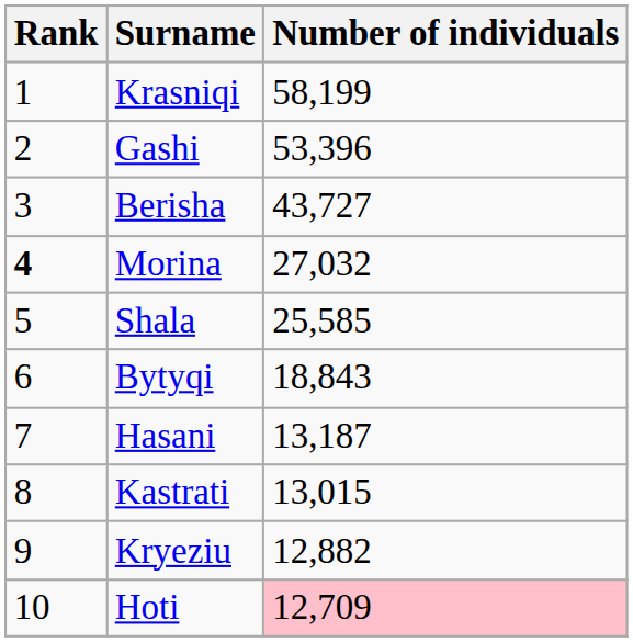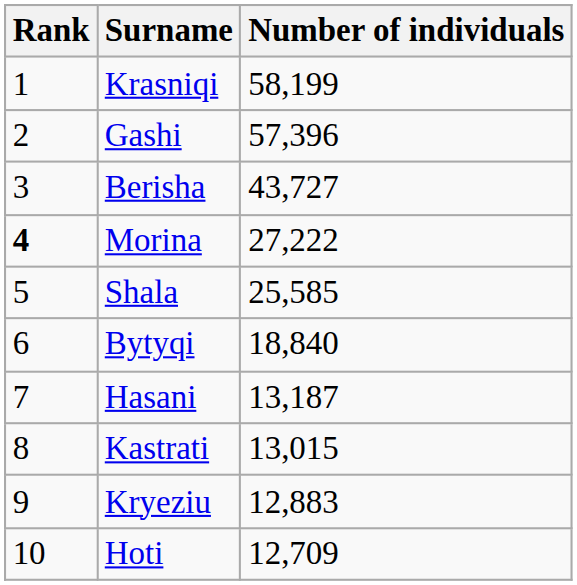 <table class="wikitable">
 <tr>
 <th>Rank</th>
 <th>Surname</th>
 <th>Number of individuals</th>
 </tr>
 <tr>
 <td>1</td>
 <td><a href='#'>Krasniqi</a></td>
 <td>58,199</td>
 </tr>
 <tr>
 <td>2</td>
 <td><a href='#'>Gashi</a></td>
-<td>53,396</td>
+<td>57,396</td>
 </tr>
 <tr>
 <td>3</td>
 <td><a href='#'>Berisha</a></td>
 <td>43,727</td>
 </tr>
 <tr>
 <td><strong>4</strong></td>
 <td><a href='#'>Morina</a></td>
-<td>27,032</td>
+<td>27,222</td>
 </tr>
 <tr>
 <td>5</td>
 <td><a href='#'>Shala</a></td>
 <td>25,585</td>
 </tr>
 <tr>
 <td>6</td>
 <td><a href='#'>Bytyqi</a></td>
-<td>18,843</td>
+<td>18,840</td>
 </tr>
 <tr>
 <td>7</td>
 <td><a href='#'>Hasani</a></td>
 <td>13,187</td>
 </tr>
 <tr>
 <td>8</td>
 <td><a href='#'>Kastrati</a></td>
 <td>13,015</td>
 </tr>
 <tr>
 <td>9</td>
 <td><a href='#'>Kryeziu</a></td>
-<td>12,882</td>
+<td>12,883</td>
 </tr>
 <tr>
 <td>10</td>
 <td><a href='#'>Hoti</a></td>
-<td style="background: pink;">12,709</td>
+<td>12,709</td>
 </tr>
 </table>
